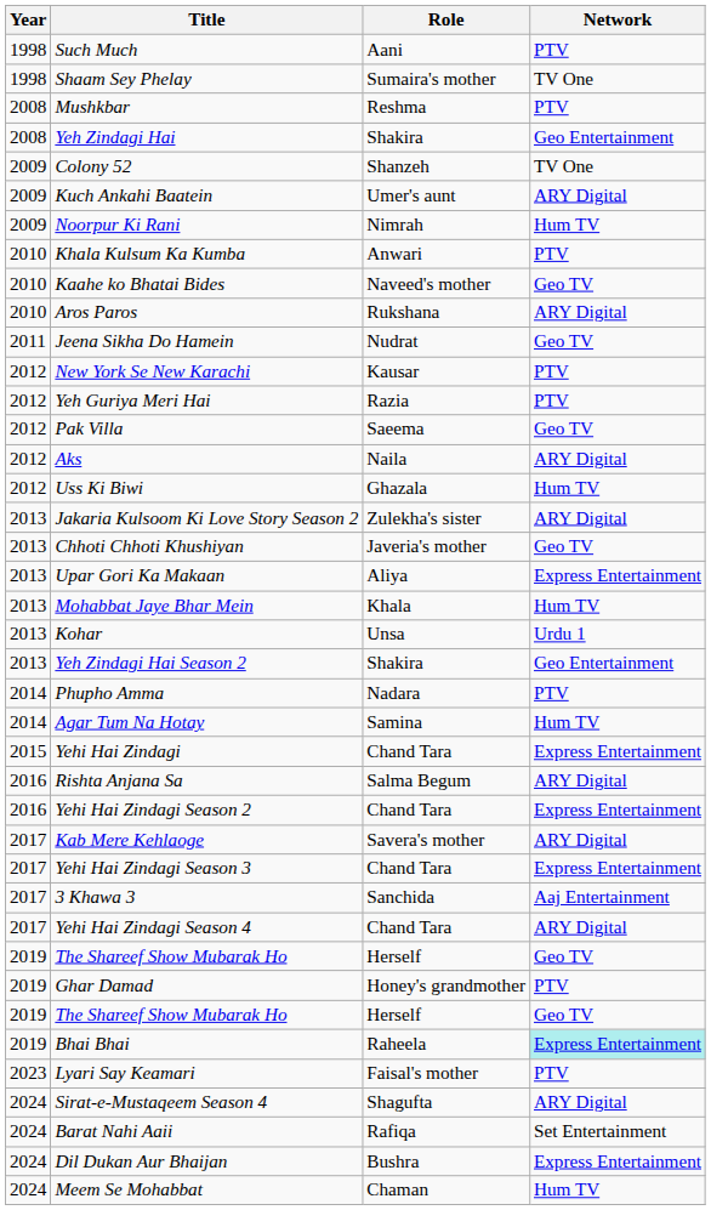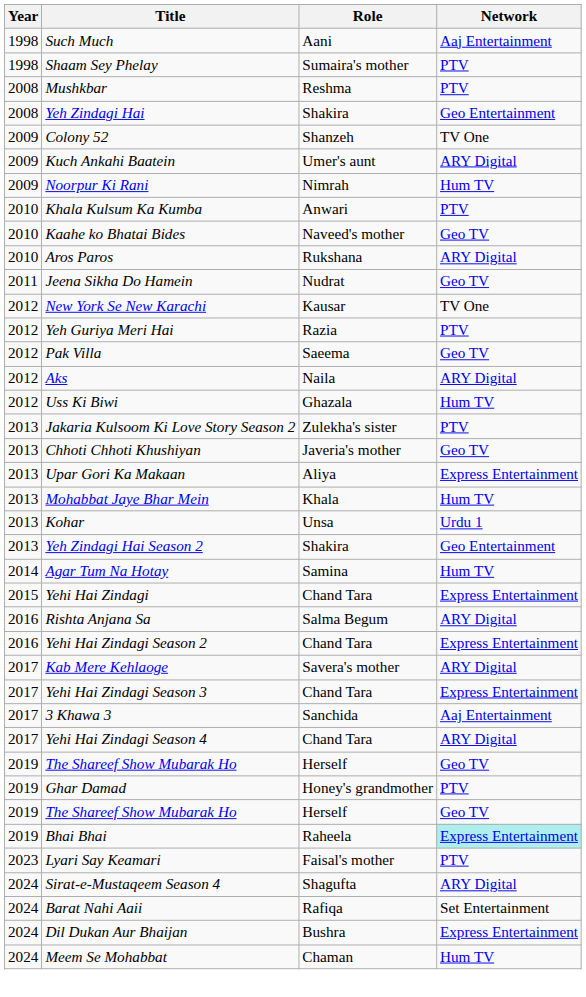 <table class="wikitable sortable plainrowheaders">
 <tr style="text-align:center;">
 <th scope="col">Year</th>
 <th scope="col">Title</th>
 <th scope="col">Role</th>
 <th scope="col">Network</th>
 </tr>
 <tr>
 <td>1998</td>
 <td><em>Such Much</em></td>
 <td>Aani</td>
-<td><a href='#'>PTV</a></td>
+<td><a href='#'>Aaj Entertainment</a></td>
 </tr>
 <tr>
 <td>1998</td>
 <td><em>Shaam Sey Phelay</em></td>
 <td>Sumaira's mother</td>
-<td>TV One</td>
+<td><a href='#'>PTV</a></td>
 </tr>
 <tr>
 <td>2008</td>
 <td><em>Mushkbar</em></td>
 <td>Reshma</td>
 <td><a href='#'>PTV</a></td>
 </tr>
 <tr>
 <td>2008</td>
 <td><em><a href='#'>Yeh Zindagi Hai</a></em></td>
 <td>Shakira</td>
 <td><a href='#'>Geo Entertainment</a></td>
 </tr>
 <tr>
 <td>2009</td>
 <td><em>Colony 52</em></td>
 <td>Shanzeh</td>
 <td>TV One</td>
 </tr>
 <tr>
 <td>2009</td>
 <td><em>Kuch Ankahi Baatein</em></td>
 <td>Umer's aunt</td>
 <td><a href='#'>ARY Digital</a></td>
 </tr>
 <tr>
 <td>2009</td>
 <td><em><a href='#'>Noorpur Ki Rani</a></em></td>
 <td>Nimrah</td>
 <td><a href='#'>Hum TV</a></td>
 </tr>
 <tr>
 <td>2010</td>
 <td><em>Khala Kulsum Ka Kumba</em></td>
 <td>Anwari</td>
 <td><a href='#'>PTV</a></td>
 </tr>
 <tr>
 <td>2010</td>
 <td><em>Kaahe ko Bhatai Bides</em></td>
 <td>Naveed's mother</td>
 <td><a href='#'>Geo TV</a></td>
 </tr>
 <tr>
 <td>2010</td>
 <td><em>Aros Paros</em></td>
 <td>Rukshana</td>
 <td><a href='#'>ARY Digital</a></td>
 </tr>
 <tr>
 <td>2011</td>
 <td><em>Jeena Sikha Do Hamein</em></td>
 <td>Nudrat</td>
 <td><a href='#'>Geo TV</a></td>
 </tr>
 <tr>
 <td>2012</td>
 <td><em><a href='#'>New York Se New Karachi</a></em></td>
 <td>Kausar</td>
-<td><a href='#'>PTV</a></td>
+<td>TV One</td>
 </tr>
 <tr>
 <td>2012</td>
 <td><em>Yeh Guriya Meri Hai</em></td>
 <td>Razia</td>
 <td><a href='#'>PTV</a></td>
 </tr>
 <tr>
 <td>2012</td>
 <td><em>Pak Villa</em></td>
 <td>Saeema</td>
 <td><a href='#'>Geo TV</a></td>
 </tr>
 <tr>
 <td>2012</td>
 <td><em><a href='#'>Aks</a></em></td>
 <td>Naila</td>
 <td><a href='#'>ARY Digital</a></td>
 </tr>
 <tr>
 <td>2012</td>
 <td><em>Uss Ki Biwi</em></td>
 <td>Ghazala</td>
 <td><a href='#'>Hum TV</a></td>
 </tr>
 <tr>
 <td>2013</td>
 <td><em>Jakaria Kulsoom Ki Love Story Season 2</em></td>
 <td>Zulekha's sister</td>
-<td><a href='#'>ARY Digital</a></td>
+<td><a href='#'>PTV</a></td>
 </tr>
 <tr>
 <td>2013</td>
 <td><em>Chhoti Chhoti Khushiyan</em></td>
 <td>Javeria's mother</td>
 <td><a href='#'>Geo TV</a></td>
 </tr>
 <tr>
 <td>2013</td>
 <td><em>Upar Gori Ka Makaan</em></td>
 <td>Aliya</td>
 <td><a href='#'>Express Entertainment</a></td>
 </tr>
 <tr>
 <td>2013</td>
 <td><em><a href='#'>Mohabbat Jaye Bhar Mein</a></em></td>
 <td>Khala</td>
 <td><a href='#'>Hum TV</a></td>
 </tr>
 <tr>
 <td>2013</td>
 <td><em>Kohar</em></td>
 <td>Unsa</td>
 <td><a href='#'>Urdu 1</a></td>
 </tr>
 <tr>
 <td>2013</td>
 <td><em><a href='#'>Yeh Zindagi Hai Season 2</a></em></td>
 <td>Shakira</td>
 <td><a href='#'>Geo Entertainment</a></td>
-</tr>
-<tr>
-<td>2014</td>
-<td><em>Phupho Amma</em></td>
-<td>Nadara</td>
-<td><a href='#'>PTV</a></td>
 </tr>
 <tr>
 <td>2014</td>
 <td><em><a href='#'>Agar Tum Na Hotay</a></em></td>
 <td>Samina</td>
 <td><a href='#'>Hum TV</a></td>
 </tr>
 <tr>
 <td>2015</td>
 <td><em>Yehi Hai Zindagi</em></td>
 <td>Chand Tara</td>
 <td><a href='#'>Express Entertainment</a></td>
 </tr>
 <tr>
 <td>2016</td>
 <td><em>Rishta Anjana Sa</em></td>
 <td>Salma Begum</td>
 <td><a href='#'>ARY Digital</a></td>
 </tr>
 <tr>
 <td>2016</td>
 <td><em>Yehi Hai Zindagi Season 2</em></td>
 <td>Chand Tara</td>
 <td><a href='#'>Express Entertainment</a></td>
 </tr>
 <tr>
 <td>2017</td>
 <td><em><a href='#'>Kab Mere Kehlaoge</a></em></td>
 <td>Savera's mother</td>
 <td><a href='#'>ARY Digital</a></td>
 </tr>
 <tr>
 <td>2017</td>
 <td><em>Yehi Hai Zindagi Season 3</em></td>
 <td>Chand Tara</td>
 <td><a href='#'>Express Entertainment</a></td>
 </tr>
 <tr>
 <td>2017</td>
 <td><em>3 Khawa 3</em></td>
 <td>Sanchida</td>
 <td><a href='#'>Aaj Entertainment</a></td>
 </tr>
 <tr>
 <td>2017</td>
 <td><em>Yehi Hai Zindagi Season 4</em></td>
 <td>Chand Tara</td>
 <td><a href='#'>ARY Digital</a></td>
 </tr>
 <tr>
 <td>2019</td>
 <td><em><a href='#'>The Shareef Show Mubarak Ho</a></em></td>
 <td>Herself</td>
 <td><a href='#'>Geo TV</a></td>
 </tr>
 <tr>
 <td>2019</td>
 <td><em>Ghar Damad</em></td>
 <td>Honey's grandmother</td>
 <td><a href='#'>PTV</a></td>
 </tr>
 <tr>
 <td>2019</td>
 <td><em><a href='#'>The Shareef Show Mubarak Ho</a></em></td>
 <td>Herself</td>
 <td><a href='#'>Geo TV</a></td>
 </tr>
 <tr>
 <td>2019</td>
 <td><em>Bhai Bhai</em></td>
 <td>Raheela</td>
 <td style="background: paleturquoise;"><a href='#'>Express Entertainment</a></td>
 </tr>
 <tr>
 <td>2023</td>
 <td><em>Lyari Say Keamari</em></td>
 <td>Faisal's mother</td>
 <td><a href='#'>PTV</a></td>
 </tr>
 <tr>
 <td>2024</td>
 <td><em>Sirat-e-Mustaqeem Season 4</em></td>
 <td>Shagufta</td>
 <td><a href='#'>ARY Digital</a></td>
 </tr>
 <tr>
 <td>2024</td>
 <td><em>Barat Nahi Aaii</em></td>
 <td>Rafiqa</td>
 <td>Set Entertainment</td>
 </tr>
 <tr>
 <td>2024</td>
 <td><em>Dil Dukan Aur Bhaijan</em></td>
 <td>Bushra</td>
 <td><a href='#'>Express Entertainment</a></td>
 </tr>
 <tr>
 <td>2024</td>
 <td><em>Meem Se Mohabbat</em></td>
 <td>Chaman</td>
 <td><a href='#'>Hum TV</a></td>
 </tr>
 </table>
